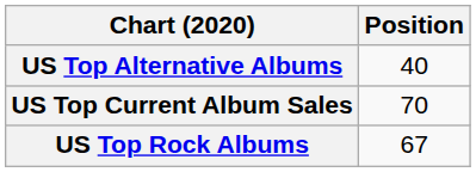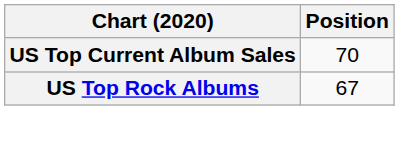 <table class="wikitable sortable plainrowheaders" style="text-align:center">
 <tr>
 <th scope="col">Chart (2020)</th>
 <th scope="col">Position</th>
-</tr>
-<tr>
-<th scope="row">US <a href='#'>Top Alternative Albums</a></th>
-<td>40</td>
 </tr>
 <tr>
 <th scope="row">US Top Current Album Sales</th>
 <td>70</td>
 </tr>
 <tr>
 <th scope="row">US <a href='#'>Top Rock Albums</a></th>
 <td>67</td>
 </tr>
 </table>
